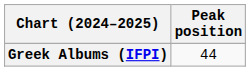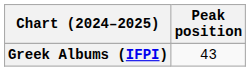 <table class="wikitable sortable plainrowheaders" style="text-align:center">
 <tr>
 <th scope="col">Chart (2024–2025)</th>
 <th scope="col">Peak<br>position</th>
 </tr>
 <tr>
 </tr>
 <tr>
 <th scope="row">Greek Albums (<a href='#'>IFPI</a>)</th>
-<td>44</td>
+<td>43</td>
 </tr>
 </table>
